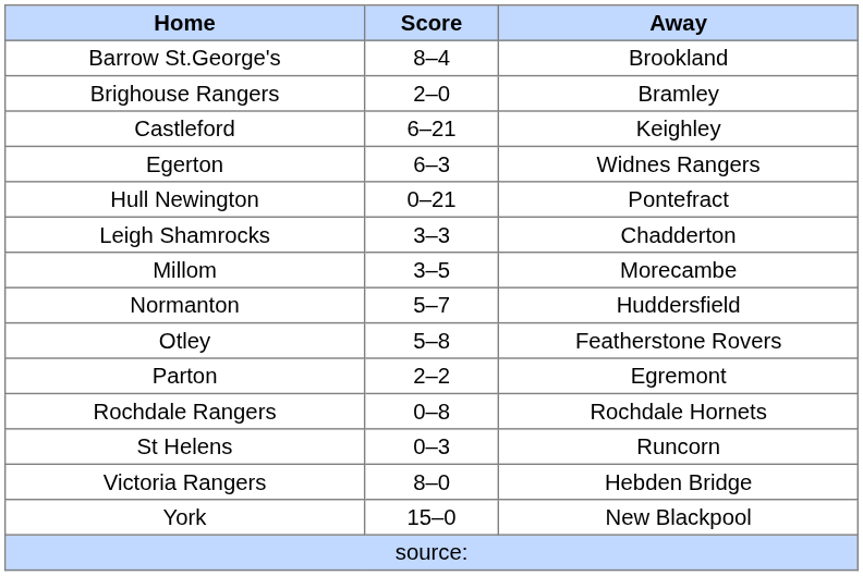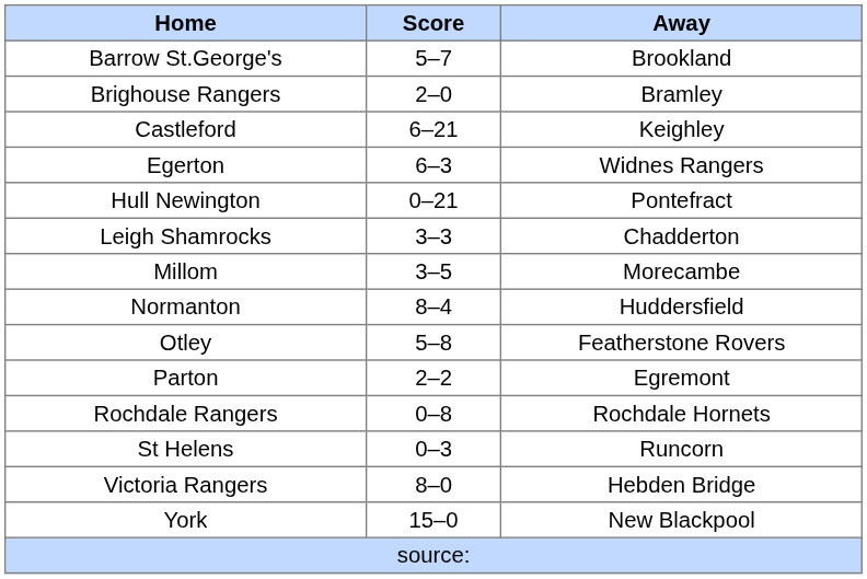 <table border=1 style="border-collapse:collapse; font-size:90%; text-align:center;" cellpadding=3 cellspacing=0 width=44%>
 <tr bgcolor=#C1D8FF>
 <th width=19%>Home</th>
 <th width=6%>Score</th>
 <th width=19%>Away</th>
 </tr>
 <tr>
 <td>Barrow St.George's</td>
-<td>8–4</td>
+<td>5–7</td>
 <td>Brookland</td>
 </tr>
 <tr>
 <td>Brighouse Rangers</td>
 <td>2–0</td>
 <td>Bramley</td>
 </tr>
 <tr>
 <td>Castleford</td>
 <td>6–21</td>
 <td>Keighley</td>
 </tr>
 <tr>
 <td>Egerton</td>
 <td>6–3</td>
 <td>Widnes Rangers</td>
 </tr>
 <tr>
 <td>Hull Newington</td>
 <td>0–21</td>
 <td>Pontefract</td>
 </tr>
 <tr>
 <td>Leigh Shamrocks</td>
 <td>3–3</td>
 <td>Chadderton</td>
 </tr>
 <tr>
 <td>Millom</td>
 <td>3–5</td>
 <td>Morecambe</td>
 </tr>
 <tr>
 <td>Normanton</td>
-<td>5–7</td>
+<td>8–4</td>
 <td>Huddersfield</td>
 </tr>
 <tr>
 <td>Otley</td>
 <td>5–8</td>
 <td>Featherstone Rovers</td>
 </tr>
 <tr>
 <td>Parton</td>
 <td>2–2</td>
 <td>Egremont</td>
 </tr>
 <tr>
 <td>Rochdale Rangers</td>
 <td>0–8</td>
 <td>Rochdale Hornets</td>
 </tr>
 <tr>
 <td>St Helens</td>
 <td>0–3</td>
 <td>Runcorn</td>
 </tr>
 <tr>
 <td>Victoria Rangers</td>
 <td>8–0</td>
 <td>Hebden Bridge</td>
 </tr>
 <tr>
 <td>York</td>
 <td>15–0</td>
 <td>New Blackpool</td>
 </tr>
 <tr bgcolor=#C1D8FF>
 <td colspan=3>source:</td>
 </tr>
 </table>
